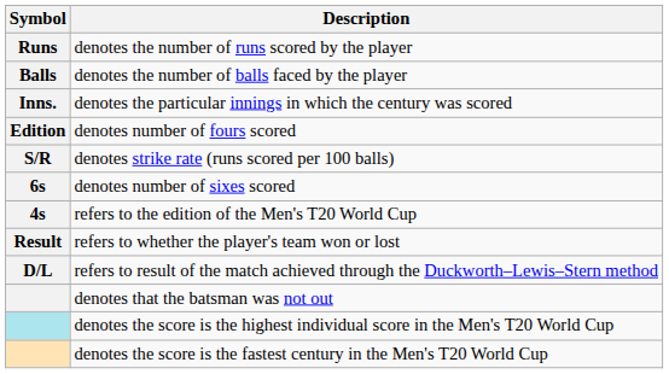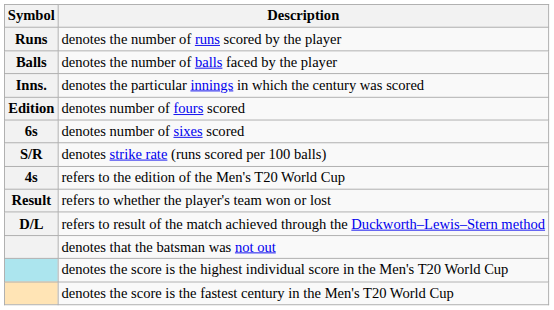 <table class="wikitable plainrowheaders">
 <tr>
 <th scope="col">Symbol</th>
 <th scope="col">Description</th>
 </tr>
 <tr>
 <th scope="row"><strong>Runs</strong></th>
 <td>denotes the number of <a href='#'>runs</a> scored by the player</td>
 </tr>
 <tr>
 <th scope="row"><strong>Balls</strong></th>
 <td>denotes the number of <a href='#'>balls</a> faced by the player</td>
 </tr>
 <tr>
 <th scope="row"><strong>Inns.</strong></th>
 <td>denotes the particular <a href='#'>innings</a> in which the century was scored</td>
 </tr>
 <tr>
 <th scope=row><strong>Edition</strong></th>
 <td>denotes number of <a href='#'>fours</a> scored</td>
 </tr>
 <tr>
+<th scope=row><strong>6s</strong></th>
+<td>denotes number of <a href='#'>sixes</a> scored</td>
+</tr>
+<tr>
 <th scope=row><strong>S/R</strong></th>
 <td>denotes <a href='#'>strike rate</a> (runs scored per 100 balls)</td>
-</tr>
-<tr>
-<th scope=row><strong>6s</strong></th>
-<td>denotes number of <a href='#'>sixes</a> scored</td>
 </tr>
 <tr>
 <th scope=row><strong>4s</strong></th>
 <td>refers to the edition of the Men's T20 World Cup</td>
 </tr>
 <tr>
 <th scope="row"><strong>Result</strong></th>
 <td>refers to whether the player's team won or lost</td>
 </tr>
 <tr>
 <th scope="row">D/L</th>
 <td>refers to result of the match achieved through the <a href='#'>Duckworth–Lewis–Stern method</a></td>
 </tr>
 <tr>
 <th scope="row"><strong></strong></th>
 <td>denotes that the batsman was <a href='#'>not out</a></td>
 </tr>
 <tr>
 <td scope="row" bgcolor=#ACE5EE><strong></strong></td>
 <td>denotes the score is the highest individual score in the Men's T20 World Cup</td>
 </tr>
 <tr>
 <td scope="row" bgcolor=#FFE4B5><strong></strong></td>
 <td>denotes the score is the fastest century in the Men's T20 World Cup</td>
 </tr>
 </table>
